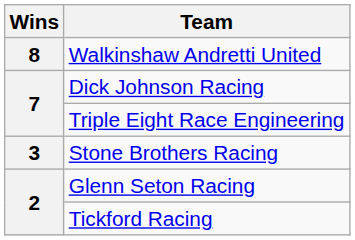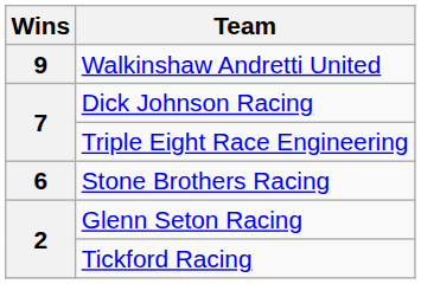 <table class="wikitable" style="font-size: 95%;">
 <tr>
 <th>Wins</th>
 <th>Team</th>
 </tr>
 <tr>
-<th>8</th>
+<th>9</th>
 <td><a href='#'>Walkinshaw Andretti United</a></td>
 </tr>
 <tr>
 <th rowspan="2">7</th>
 <td><a href='#'>Dick Johnson Racing</a></td>
 </tr>
 <tr>
 <td><a href='#'>Triple Eight Race Engineering</a></td>
 </tr>
 <tr>
-<th>3</th>
+<th>6</th>
 <td><a href='#'>Stone Brothers Racing</a></td>
 </tr>
 <tr>
 <th rowspan="2">2</th>
 <td><a href='#'>Glenn Seton Racing</a></td>
 </tr>
 <tr>
 <td><a href='#'>Tickford Racing</a></td>
 </tr>
 </table>
